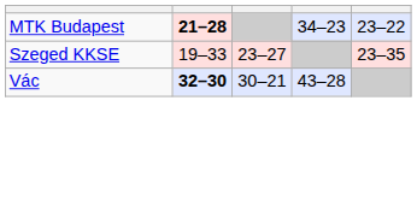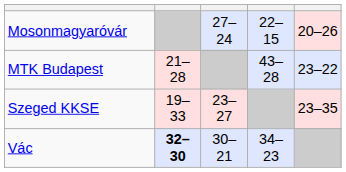 <table class="wikitable" style="text-align: center;" width="375">
 <tr>
 <th width=175></th>
 <th width=55></th>
 <th width=55></th>
 <th width=55></th>
 <th width=55></th>
 </tr>
 <tr>
+<td style="text-align: left;"><a href='#'>Mosonmagyaróvár</a></td>
+<td bgcolor=#CCCCCC> </td>
+<td bgcolor=#DFE7FF>27–24</td>
+<td bgcolor=#DFE7FF>22–15</td>
+<td bgcolor=#FFDFDF>20–26</td>
+</tr>
+<tr>
 <td style="text-align: left;"><a href='#'>MTK Budapest</a></td>
-<td bgcolor=#FFDFDF><strong>21–28</strong></td>
+<td bgcolor=#FFDFDF>21–28</td>
 <td bgcolor=#CCCCCC> </td>
-<td bgcolor=#DFE7FF>34–23</td>
+<td bgcolor=#DFE7FF>43–28</td>
 <td bgcolor=#DFE7FF>23–22</td>
 </tr>
 <tr>
 <td style="text-align: left;"><a href='#'>Szeged KKSE</a></td>
 <td bgcolor=#FFDFDF>19–33</td>
 <td bgcolor=#FFDFDF>23–27</td>
 <td bgcolor=#CCCCCC> </td>
 <td bgcolor=#FFDFDF>23–35</td>
 </tr>
 <tr>
 <td style="text-align: left;"><a href='#'>Vác</a></td>
 <td bgcolor=#DFE7FF><strong>32–30</strong></td>
 <td bgcolor=#DFE7FF>30–21</td>
-<td bgcolor=#DFE7FF>43–28</td>
+<td bgcolor=#DFE7FF>34–23</td>
 <td bgcolor=#CCCCCC> </td>
 </tr>
 </table>
